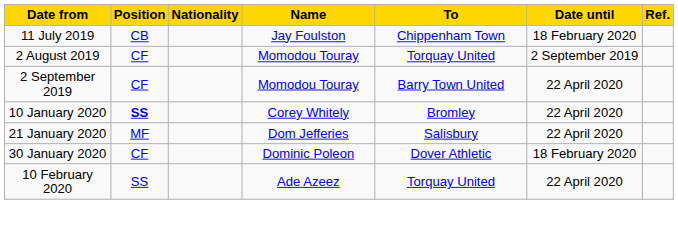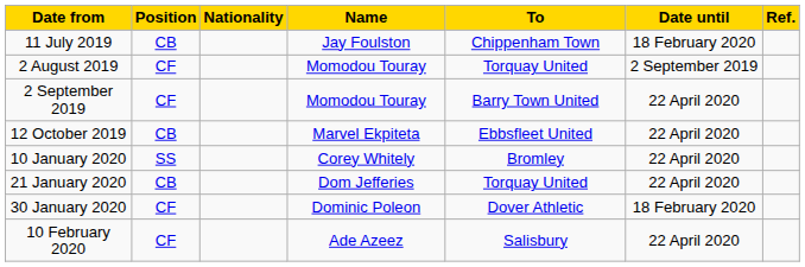 <table class="wikitable"  style="text-align:center; font-size:90%; ">
 <tr>
 <th style="background:gold; color:black; width:110px;">Date from</th>
 <th style="background:gold; color:black; width:50px;">Position</th>
 <th style="background:gold; color:black; width:50px;">Nationality</th>
 <th style="background:gold; color:black; width:140px;">Name</th>
 <th style="background:gold; color:black; width:160px;">To</th>
 <th style="background:gold; color:black; width:120px;">Date until</th>
 <th style="background:gold; color:black; width:25px;">Ref.</th>
 </tr>
 <tr>
 <td>11 July 2019</td>
 <td><a href='#'>CB</a></td>
 <td></td>
 <td><a href='#'>Jay Foulston</a></td>
 <td> <a href='#'>Chippenham Town</a></td>
 <td>18 February 2020</td>
 <td></td>
 </tr>
 <tr>
 <td>2 August 2019</td>
 <td><a href='#'>CF</a></td>
 <td></td>
 <td><a href='#'>Momodou Touray</a></td>
 <td> <a href='#'>Torquay United</a></td>
 <td>2 September 2019</td>
 <td></td>
 </tr>
 <tr>
 <td>2 September 2019</td>
 <td><a href='#'>CF</a></td>
 <td></td>
 <td><a href='#'>Momodou Touray</a></td>
 <td> <a href='#'>Barry Town United</a></td>
 <td>22 April 2020</td>
 <td></td>
 </tr>
 <tr>
+<td>12 October 2019</td>
+<td><a href='#'>CB</a></td>
+<td></td>
+<td><a href='#'>Marvel Ekpiteta</a></td>
+<td> <a href='#'>Ebbsfleet United</a></td>
+<td>22 April 2020</td>
+<td></td>
+</tr>
+<tr>
 <td>10 January 2020</td>
-<td><strong><a href='#'>SS</a></strong></td>
+<td><a href='#'>SS</a></td>
 <td></td>
 <td><a href='#'>Corey Whitely</a></td>
 <td> <a href='#'>Bromley</a></td>
 <td>22 April 2020</td>
 <td></td>
 </tr>
 <tr>
 <td>21 January 2020</td>
-<td><a href='#'>MF</a></td>
+<td><a href='#'>CB</a></td>
 <td></td>
 <td><a href='#'>Dom Jefferies</a></td>
-<td> <a href='#'>Salisbury</a></td>
+<td> <a href='#'>Torquay United</a></td>
 <td>22 April 2020</td>
 <td></td>
 </tr>
 <tr>
 <td>30 January 2020</td>
 <td><a href='#'>CF</a></td>
 <td></td>
 <td><a href='#'>Dominic Poleon</a></td>
 <td> <a href='#'>Dover Athletic</a></td>
 <td>18 February 2020</td>
 <td></td>
 </tr>
 <tr>
 <td>10 February 2020</td>
-<td><a href='#'>SS</a></td>
+<td><a href='#'>CF</a></td>
 <td></td>
 <td><a href='#'>Ade Azeez</a></td>
-<td> <a href='#'>Torquay United</a></td>
+<td> <a href='#'>Salisbury</a></td>
 <td>22 April 2020</td>
 <td></td>
 </tr>
 </table>
